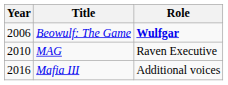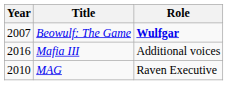 <table class="wikitable plainrowheaders sortable">
 <tr>
 <th scope="col">Year</th>
 <th scope="col">Title</th>
 <th scope="col">Role</th>
 </tr>
 <tr>
-<td>2006</td>
+<td>2007</td>
 <td><em><a href='#'>Beowulf: The Game</a></em></td>
 <td><strong><a href='#'>Wulfgar</a></strong></td>
+</tr>
+<tr>
+<td>2016</td>
+<td><em><a href='#'>Mafia III</a></em></td>
+<td>Additional voices</td>
 </tr>
 <tr>
 <td>2010</td>
 <td><em><a href='#'>MAG</a></em></td>
 <td>Raven Executive</td>
 </tr>
-<tr>
-<td>2016</td>
-<td><em><a href='#'>Mafia III</a></em></td>
-<td>Additional voices</td>
-</tr>
 </table>
